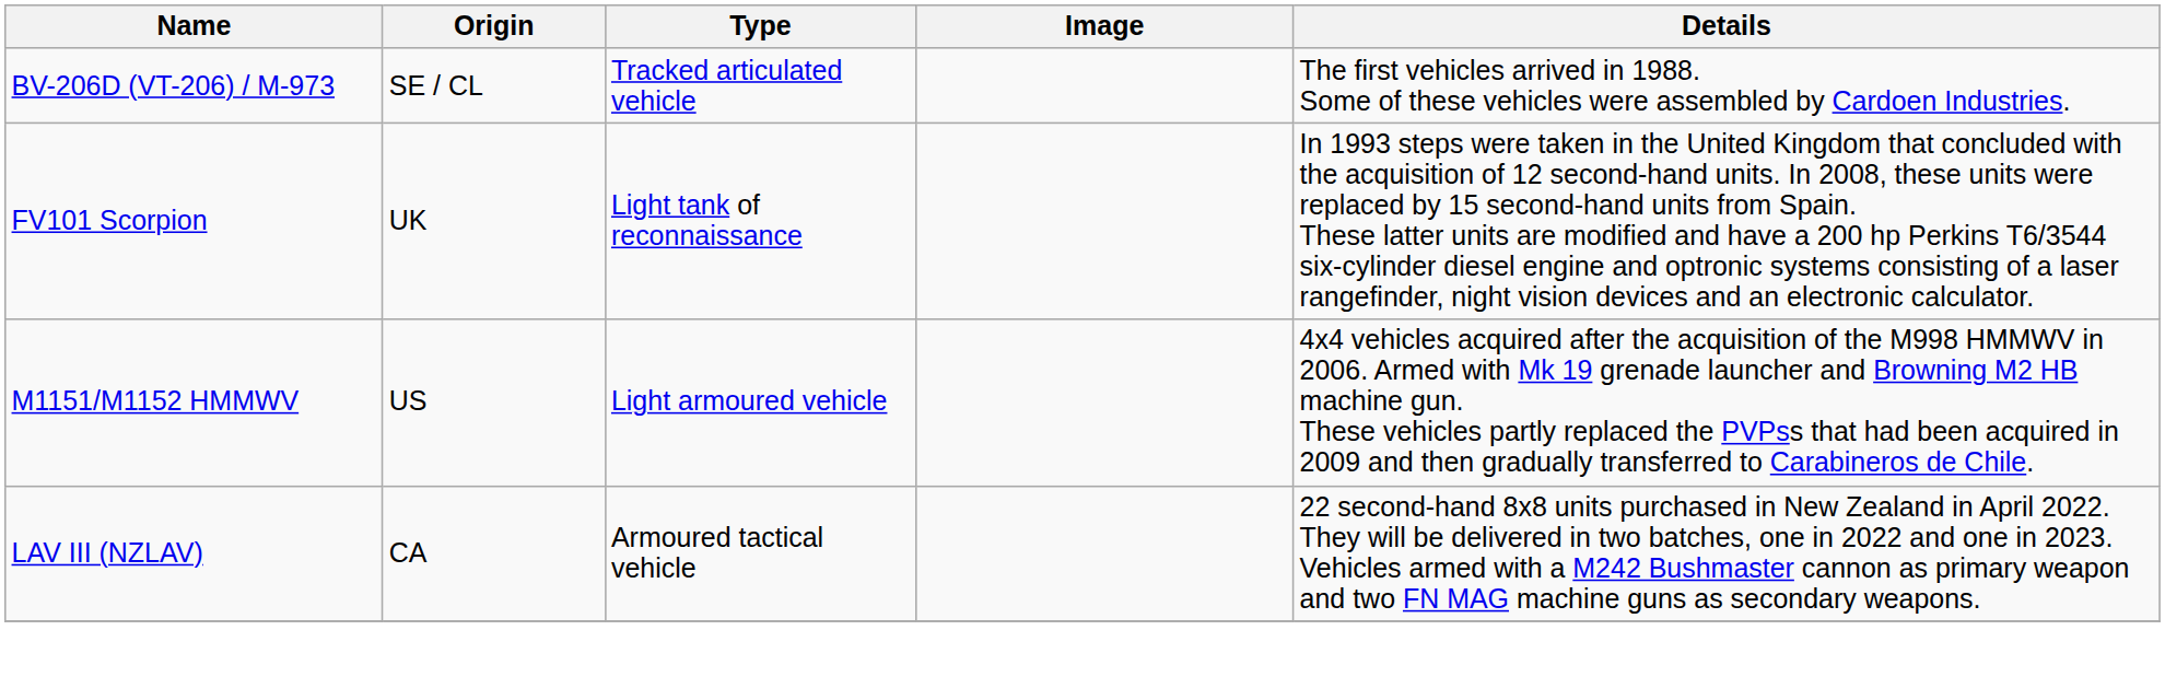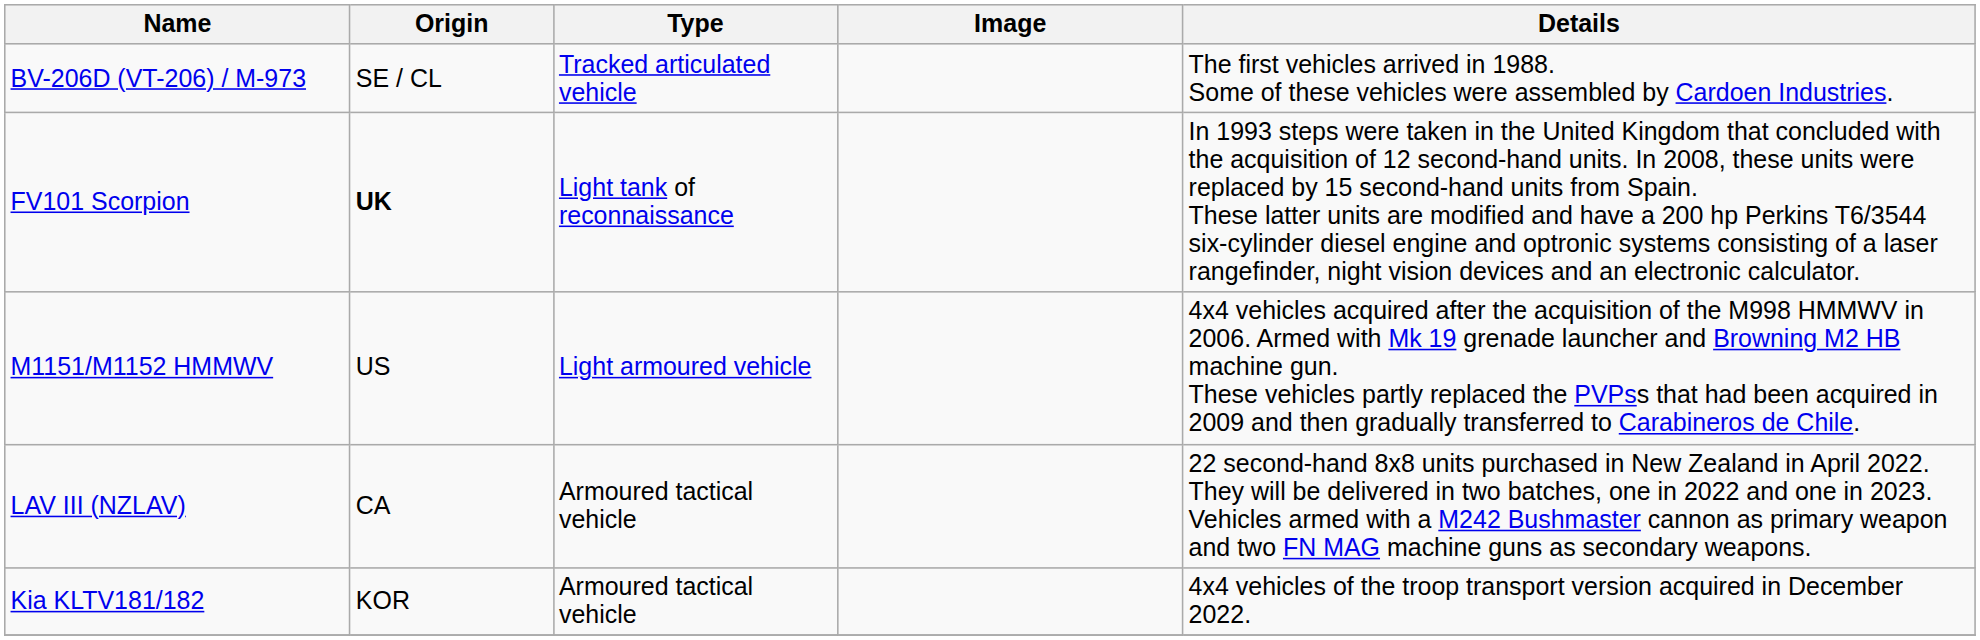 <table class="wikitable" border="0" style="width:100%">
 <tr>
 <th style="text-align: center; width:17%;">Name</th>
 <th style="text-align: center; width:10%;">Origin</th>
 <th style="text-align: center; width:14%;">Type</th>
 <th style="text-align: center; width:17%;">Image</th>
 <th style="text-align: center; width:39%;">Details</th>
 </tr>
 <tr>
 <td><a href='#'>BV-206D (VT-206) / M-973</a></td>
 <td> SE /  CL</td>
 <td><a href='#'>Tracked articulated vehicle</a></td>
 <td></td>
 <td>The first vehicles arrived in 1988.<br>Some of these vehicles were assembled by <a href='#'>Cardoen Industries</a>.</td>
 </tr>
 <tr>
 <td><a href='#'>FV101 Scorpion</a></td>
-<td> UK</td>
+<td><strong> UK</strong></td>
 <td><a href='#'>Light tank</a> of <a href='#'>reconnaissance</a></td>
 <td></td>
 <td>In 1993 steps were taken in the United Kingdom that concluded with the acquisition of 12 second-hand units. In 2008, these units were replaced by 15 second-hand units from Spain.<br>These latter units are modified and have a 200 hp Perkins T6/3544 six-cylinder diesel engine and optronic systems consisting of a laser rangefinder, night vision devices and an electronic calculator.</td>
 </tr>
 <tr>
 <td><a href='#'>M1151/M1152 HMMWV</a></td>
 <td> US</td>
 <td><a href='#'>Light armoured vehicle</a></td>
 <td></td>
 <td>4x4 vehicles acquired after the acquisition of the M998 HMMWV in 2006. Armed with <a href='#'>Mk 19</a> grenade launcher and <a href='#'>Browning M2 HB</a> machine gun.<br>These vehicles partly replaced the <a href='#'>PVPs</a>s that had been acquired in 2009 and then gradually transferred to <a href='#'>Carabineros de Chile</a>.</td>
 </tr>
 <tr>
 <td><a href='#'>LAV III (NZLAV)</a></td>
 <td> CA</td>
 <td>Armoured tactical vehicle</td>
 <td></td>
 <td>22 second-hand 8x8 units purchased in New Zealand in April 2022. They will be delivered in two batches, one in 2022 and one in 2023.<br>Vehicles armed with a <a href='#'>M242 Bushmaster</a> cannon as primary weapon and two <a href='#'>FN MAG</a> machine guns as secondary weapons.</td>
 </tr>
 <tr>
+<td><a href='#'>Kia KLTV181/182</a></td>
+<td> KOR</td>
+<td>Armoured tactical vehicle</td>
+<td></td>
+<td>4x4 vehicles of the troop transport  version acquired in December 2022.</td>
+</tr>
+<tr>
 </tr>
 </table>
